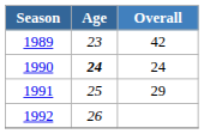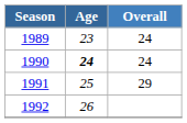 <table class="wikitable" style="font-size:95%; text-align:center; border:grey solid 1px; border-collapse:collapse; background:#ffffff;">
 <tr>
 <th style="background-color:#369; color:white; width:60px;"> Season </th>
 <th style="background-color:#369; color:white; width:40px;"> Age </th>
 <th style="background-color:#4180be; color:white; width:75px;">Overall</th>
 </tr>
 <tr>
 <td><a href='#'>1989</a></td>
 <td><em>23</em></td>
-<td>42</td>
+<td>24</td>
 </tr>
 <tr>
 <td><a href='#'>1990</a></td>
 <td><strong><em>24</em></strong></td>
 <td>24</td>
 </tr>
 <tr>
 <td><a href='#'>1991</a></td>
 <td><em>25</em></td>
 <td>29</td>
 </tr>
 <tr>
 <td><a href='#'>1992</a></td>
 <td><em>26</em></td>
 <td></td>
 </tr>
 <tr>
 </tr>
 </table>
